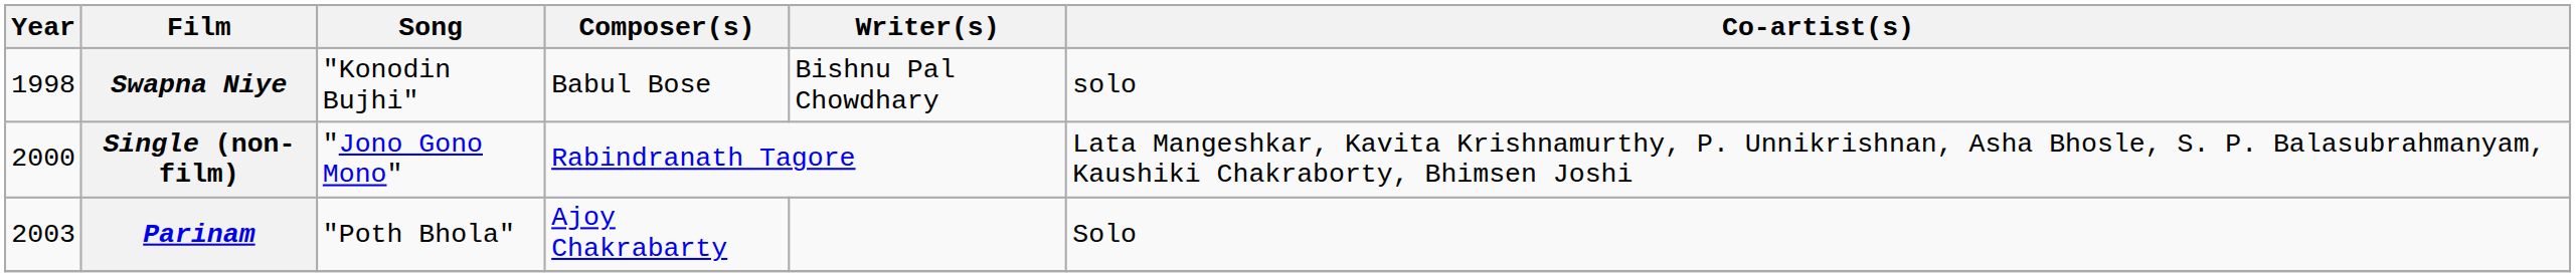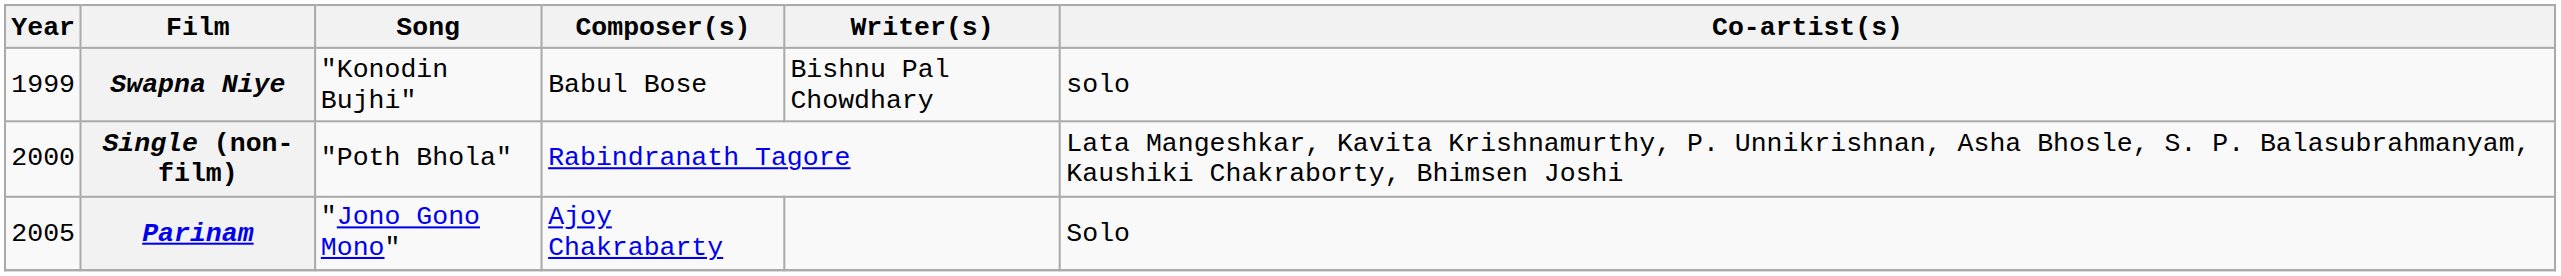 <table class="wikitable">
 <tr>
 <th>Year</th>
 <th>Film</th>
 <th>Song</th>
 <th>Composer(s)</th>
 <th>Writer(s)</th>
 <th>Co-artist(s)</th>
 </tr>
 <tr>
-<td rowspan="1">1998</td>
+<td rowspan="1">1999</td>
 <th><em>Swapna Niye</em></th>
 <td>"Konodin Bujhi"</td>
 <td>Babul Bose</td>
 <td>Bishnu Pal Chowdhary</td>
 <td>solo</td>
 </tr>
 <tr>
 <td>2000</td>
 <th><em>Single</em> (non-film)</th>
-<td>"<a href='#'>Jono Gono Mono</a>"</td>
+<td>"Poth Bhola"</td>
 <td colspan=2><a href='#'>Rabindranath Tagore</a></td>
 <td>Lata Mangeshkar, Kavita Krishnamurthy, P. Unnikrishnan, Asha Bhosle, S. P. Balasubrahmanyam, Kaushiki Chakraborty, Bhimsen Joshi</td>
 </tr>
 <tr>
-<td>2003</td>
+<td>2005</td>
 <th><a href='#'><em>Parinam</em></a></th>
-<td>"Poth Bhola"</td>
+<td>"<a href='#'>Jono Gono Mono</a>"</td>
 <td><a href='#'>Ajoy Chakrabarty</a></td>
 <td></td>
 <td>Solo</td>
 </tr>
 <tr>
 </tr>
 </table>
